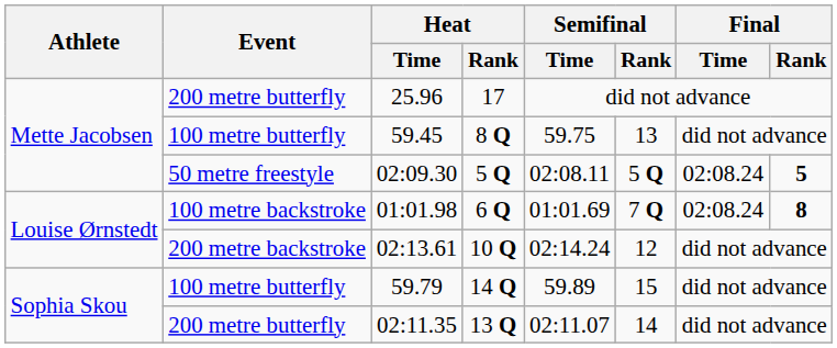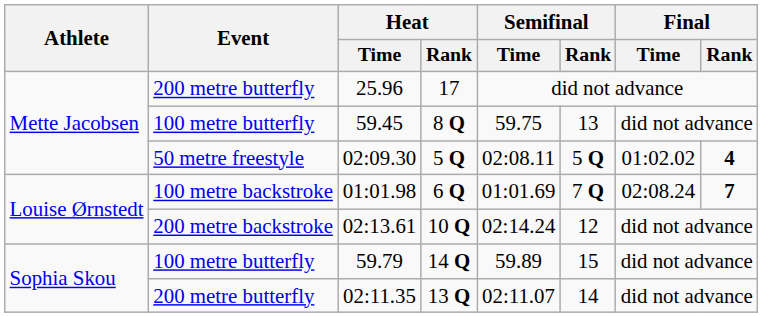 <table class=wikitable style="font-size:90%">
 <tr>
 <th rowspan="2">Athlete</th>
 <th rowspan="2">Event</th>
 <th colspan="2">Heat</th>
 <th colspan="2">Semifinal</th>
 <th colspan="2">Final</th>
 </tr>
 <tr style="font-size:95%">
 <th>Time</th>
 <th>Rank</th>
 <th>Time</th>
 <th>Rank</th>
 <th>Time</th>
 <th>Rank</th>
 </tr>
 <tr align=center>
 <td align=left rowspan=3><a href='#'>Mette Jacobsen</a></td>
 <td align=left><a href='#'>200 metre butterfly</a></td>
 <td>25.96</td>
 <td>17</td>
 <td colspan=4>did not advance</td>
 </tr>
 <tr align=center>
 <td align=left><a href='#'>100 metre butterfly</a></td>
 <td>59.45</td>
 <td>8 <strong>Q</strong></td>
 <td>59.75</td>
 <td>13</td>
 <td colspan=2>did not advance</td>
 </tr>
 <tr align=center>
 <td align=left><a href='#'>50 metre freestyle</a></td>
 <td>02:09.30</td>
 <td>5 <strong>Q</strong></td>
 <td>02:08.11</td>
 <td>5 <strong>Q</strong></td>
-<td>02:08.24</td>
-<td><strong>5</strong></td>
+<td>01:02.02</td>
+<td><strong>4</strong></td>
 </tr>
 <tr align=center>
 <td align=left rowspan=2><a href='#'>Louise Ørnstedt</a></td>
 <td align=left><a href='#'>100 metre backstroke</a></td>
 <td>01:01.98</td>
 <td>6 <strong>Q</strong></td>
 <td>01:01.69</td>
 <td>7 <strong>Q</strong></td>
 <td>02:08.24</td>
-<td><strong>8</strong></td>
+<td><strong>7</strong></td>
 </tr>
 <tr align=center>
 <td align=left><a href='#'>200 metre backstroke</a></td>
 <td>02:13.61</td>
 <td>10 <strong>Q</strong></td>
 <td>02:14.24</td>
 <td>12</td>
 <td colspan=2>did not advance</td>
 </tr>
 <tr align=center>
 <td align=left rowspan=2><a href='#'>Sophia Skou</a></td>
 <td align=left><a href='#'>100 metre butterfly</a></td>
 <td>59.79</td>
 <td>14 <strong>Q</strong></td>
 <td>59.89</td>
 <td>15</td>
 <td colspan=2>did not advance</td>
 </tr>
 <tr align=center>
 <td align=left><a href='#'>200 metre butterfly</a></td>
 <td>02:11.35</td>
 <td>13 <strong>Q</strong></td>
 <td>02:11.07</td>
 <td>14</td>
 <td colspan=2>did not advance</td>
 </tr>
 </table>
